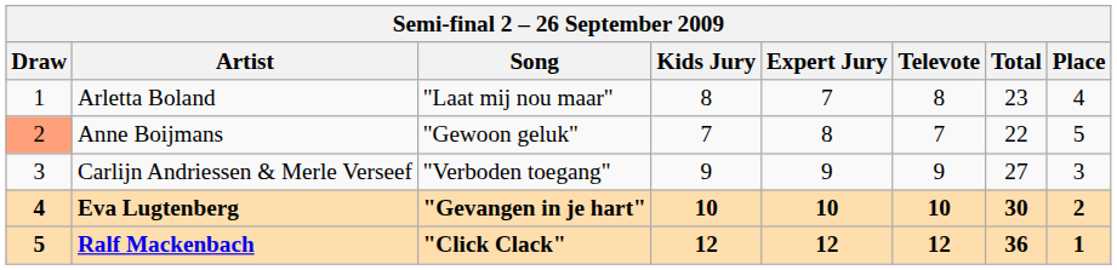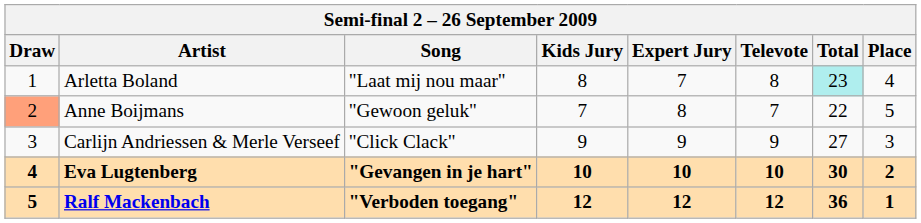 <table class="sortable wikitable" style="margin: 1em auto 1em auto; text-align:center;">
 <tr>
 <th colspan="8">Semi-final 2 – <strong>26 September 2009</strong></th>
 </tr>
 <tr bgcolor="#CCCCCC">
 <th>Draw</th>
 <th>Artist</th>
 <th>Song</th>
 <th>Kids Jury</th>
 <th>Expert Jury</th>
 <th>Televote</th>
 <th>Total</th>
 <th>Place</th>
 </tr>
 <tr>
 <td>1</td>
 <td align="left">Arletta Boland</td>
 <td align="left">"Laat mij nou maar"</td>
 <td>8</td>
 <td>7</td>
 <td>8</td>
-<td>23</td>
+<td style="background: paleturquoise;">23</td>
 <td>4</td>
 </tr>
 <tr>
 <td style="background: lightsalmon;">2</td>
 <td align="left">Anne Boijmans</td>
 <td align="left">"Gewoon geluk"</td>
 <td>7</td>
 <td>8</td>
 <td>7</td>
 <td>22</td>
 <td>5</td>
 </tr>
 <tr>
 <td>3</td>
 <td align="left">Carlijn Andriessen & Merle Verseef</td>
-<td align="left">"Verboden toegang"</td>
+<td align="left">"Click Clack"</td>
 <td>9</td>
 <td>9</td>
 <td>9</td>
 <td>27</td>
 <td>3</td>
 </tr>
 <tr style="font-weight:bold; background:#FFDEAD;">
 <td>4</td>
 <td align="left">Eva Lugtenberg</td>
 <td align="left">"Gevangen in je hart"</td>
 <td>10</td>
 <td>10</td>
 <td>10</td>
 <td>30</td>
 <td>2</td>
 </tr>
 <tr style="font-weight:bold; background:#FFDEAD;">
 <td>5</td>
 <td align="left"><a href='#'>Ralf Mackenbach</a></td>
-<td align="left">"Click Clack"</td>
+<td align="left">"Verboden toegang"</td>
 <td>12</td>
 <td>12</td>
 <td>12</td>
 <td>36</td>
 <td>1</td>
 </tr>
 </table>
